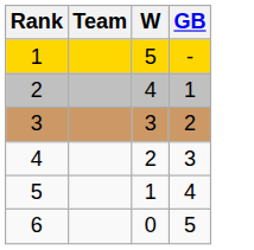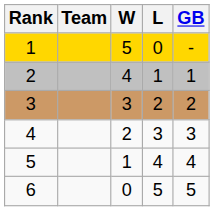 <table class="wikitable" align="center"|>
 <tr>
 <th>Rank</th>
 <th>Team</th>
 <th width=20px>W</th>
+<th width=20px>L</th>
 <th width=20px><a href='#'>GB</a></th>
 </tr>
 <tr align="center" bgcolor=gold>
 <td>1</td>
 <td align="left"></td>
 <td>5</td>
+<td>0</td>
 <td>-</td>
 </tr>
 <tr align="center" bgcolor=silver>
 <td>2</td>
 <td align="left"></td>
 <td>4</td>
 <td>1</td>
+<td>1</td>
 </tr>
 <tr align="center" bgcolor=CC9966>
 <td>3</td>
 <td align="left"></td>
 <td>3</td>
+<td>2</td>
 <td>2</td>
 </tr>
 <tr align="center">
 <td>4</td>
 <td align="left"></td>
 <td>2</td>
 <td>3</td>
+<td>3</td>
 </tr>
 <tr align="center">
 <td>5</td>
 <td align="left"></td>
 <td>1</td>
+<td>4</td>
 <td>4</td>
 </tr>
 <tr align="center">
 <td>6</td>
 <td align="left"></td>
 <td>0</td>
 <td>5</td>
+<td>5</td>
 </tr>
 </table>
